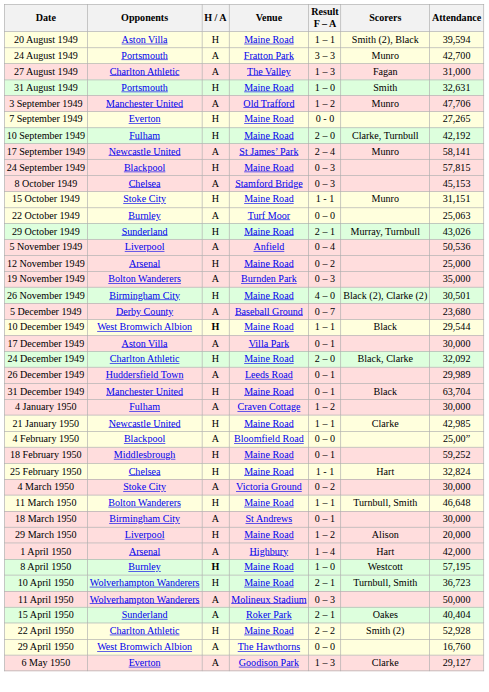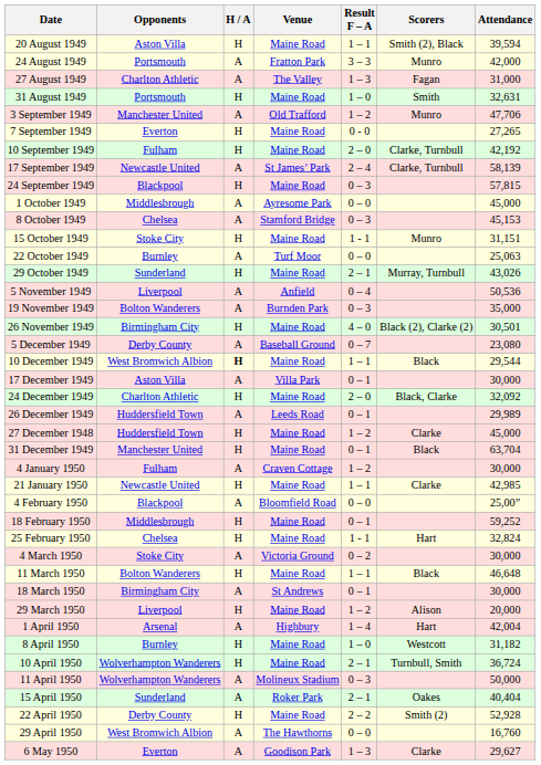 <table class="wikitable" style="text-align:center">
 <tr>
 <th>Date</th>
 <th>Opponents</th>
 <th>H / A</th>
 <th>Venue</th>
 <th>Result<br>F – A</th>
 <th>Scorers</th>
 <th>Attendance</th>
 </tr>
 <tr bgcolor="#ffffdd">
 <td>20 August 1949</td>
 <td><a href='#'>Aston Villa</a></td>
 <td>H</td>
 <td><a href='#'>Maine Road</a></td>
 <td>1 – 1</td>
 <td>Smith (2), Black</td>
 <td>39,594</td>
 </tr>
 <tr bgcolor="#ffffdd">
 <td>24 August 1949</td>
 <td><a href='#'>Portsmouth</a></td>
 <td>A</td>
 <td><a href='#'>Fratton Park</a></td>
 <td>3 – 3</td>
 <td>Munro</td>
-<td>42,700</td>
+<td>42,000</td>
 </tr>
 <tr bgcolor="#ffdddd">
 <td>27 August 1949</td>
 <td><a href='#'>Charlton Athletic</a></td>
 <td>A</td>
 <td><a href='#'>The Valley</a></td>
 <td>1 – 3</td>
 <td>Fagan</td>
 <td>31,000</td>
 </tr>
 <tr bgcolor="#ddffdd">
 <td>31 August 1949</td>
 <td><a href='#'>Portsmouth</a></td>
 <td>H</td>
 <td><a href='#'>Maine Road</a></td>
 <td>1 – 0</td>
 <td>Smith</td>
 <td>32,631</td>
 </tr>
 <tr bgcolor="#ffdddd">
 <td>3 September 1949</td>
 <td><a href='#'>Manchester United</a></td>
 <td>A</td>
 <td><a href='#'>Old Trafford</a></td>
 <td>1 – 2</td>
 <td>Munro</td>
 <td>47,706</td>
 </tr>
 <tr bgcolor="#ffffdd">
 <td>7 September 1949</td>
 <td><a href='#'>Everton</a></td>
 <td>H</td>
 <td><a href='#'>Maine Road</a></td>
 <td>0 - 0</td>
 <td></td>
 <td>27,265</td>
 </tr>
 <tr bgcolor="#ddffdd">
 <td>10 September 1949</td>
 <td><a href='#'>Fulham</a></td>
 <td>H</td>
 <td><a href='#'>Maine Road</a></td>
 <td>2 – 0</td>
 <td>Clarke, Turnbull</td>
 <td>42,192</td>
 </tr>
 <tr bgcolor="#ffdddd">
 <td>17 September 1949</td>
 <td><a href='#'>Newcastle United</a></td>
 <td>A</td>
 <td><a href='#'>St James’ Park</a></td>
 <td>2 – 4</td>
-<td>Munro</td>
-<td>58,141</td>
+<td>Clarke, Turnbull</td>
+<td>58,139</td>
 </tr>
 <tr bgcolor="#ffdddd">
 <td>24 September 1949</td>
 <td><a href='#'>Blackpool</a></td>
 <td>H</td>
 <td><a href='#'>Maine Road</a></td>
 <td>0 – 3</td>
 <td></td>
 <td>57,815</td>
+</tr>
+<tr bgcolor="#ffffdd">
+<td>1 October 1949</td>
+<td><a href='#'>Middlesbrough</a></td>
+<td>A</td>
+<td><a href='#'>Ayresome Park</a></td>
+<td>0 – 0</td>
+<td></td>
+<td>45,000</td>
 </tr>
 <tr bgcolor="#ffdddd">
 <td>8 October 1949</td>
 <td><a href='#'>Chelsea</a></td>
 <td>A</td>
 <td><a href='#'>Stamford Bridge</a></td>
 <td>0 – 3</td>
 <td></td>
 <td>45,153</td>
 </tr>
 <tr bgcolor="#ffffdd">
 <td>15 October 1949</td>
 <td><a href='#'>Stoke City</a></td>
 <td>H</td>
 <td><a href='#'>Maine Road</a></td>
 <td>1 - 1</td>
 <td>Munro</td>
 <td>31,151</td>
 </tr>
 <tr bgcolor="#ffffdd">
 <td>22 October 1949</td>
 <td><a href='#'>Burnley</a></td>
 <td>A</td>
 <td><a href='#'>Turf Moor</a></td>
 <td>0 – 0</td>
 <td></td>
 <td>25,063</td>
 </tr>
 <tr bgcolor="#ddffdd">
 <td>29 October 1949</td>
 <td><a href='#'>Sunderland</a></td>
 <td>H</td>
 <td><a href='#'>Maine Road</a></td>
 <td>2 – 1</td>
 <td>Murray, Turnbull</td>
 <td>43,026</td>
 </tr>
 <tr bgcolor="#ffdddd">
 <td>5 November 1949</td>
 <td><a href='#'>Liverpool</a></td>
 <td>A</td>
 <td><a href='#'>Anfield</a></td>
 <td>0 – 4</td>
 <td></td>
 <td>50,536</td>
 </tr>
 <tr bgcolor="#ffdddd">
-<td>12 November 1949</td>
-<td><a href='#'>Arsenal</a></td>
-<td>H</td>
-<td><a href='#'>Maine Road</a></td>
-<td>0 – 2</td>
-<td></td>
-<td>25,000</td>
-</tr>
-<tr bgcolor="#ffdddd">
 <td>19 November 1949</td>
 <td><a href='#'>Bolton Wanderers</a></td>
 <td>A</td>
 <td><a href='#'>Burnden Park</a></td>
 <td>0 – 3</td>
 <td></td>
 <td>35,000</td>
 </tr>
 <tr bgcolor="#ddffdd">
 <td>26 November 1949</td>
 <td><a href='#'>Birmingham City</a></td>
 <td>H</td>
 <td><a href='#'>Maine Road</a></td>
 <td>4 – 0</td>
 <td>Black (2), Clarke (2)</td>
 <td>30,501</td>
 </tr>
 <tr bgcolor="#ffdddd">
 <td>5 December 1949</td>
 <td><a href='#'>Derby County</a></td>
 <td>A</td>
 <td><a href='#'>Baseball Ground</a></td>
 <td>0 – 7</td>
 <td></td>
-<td>23,680</td>
+<td>23,080</td>
 </tr>
 <tr bgcolor="#ffffdd">
 <td>10 December 1949</td>
 <td><a href='#'>West Bromwich Albion</a></td>
 <td><strong>H</strong></td>
 <td><a href='#'>Maine Road</a></td>
 <td>1 – 1</td>
 <td>Black</td>
 <td>29,544</td>
 </tr>
 <tr bgcolor="#ffdddd">
 <td>17 December 1949</td>
 <td><a href='#'>Aston Villa</a></td>
 <td>A</td>
 <td><a href='#'>Villa Park</a></td>
 <td>0 – 1</td>
 <td></td>
 <td>30,000</td>
 </tr>
 <tr bgcolor="#ddffdd">
 <td>24 December 1949</td>
 <td><a href='#'>Charlton Athletic</a></td>
 <td>H</td>
 <td><a href='#'>Maine Road</a></td>
 <td>2 – 0</td>
 <td>Black, Clarke</td>
 <td>32,092</td>
 </tr>
 <tr bgcolor="#ffdddd">
 <td>26 December 1949</td>
 <td><a href='#'>Huddersfield Town</a></td>
 <td>A</td>
 <td><a href='#'>Leeds Road</a></td>
 <td>0 – 1</td>
 <td></td>
 <td>29,989</td>
+</tr>
+<tr bgcolor="#ffdddd">
+<td>27 December 1948</td>
+<td><a href='#'>Huddersfield Town</a></td>
+<td>H</td>
+<td><a href='#'>Maine Road</a></td>
+<td>1 – 2</td>
+<td>Clarke</td>
+<td>45,000</td>
 </tr>
 <tr bgcolor="#ffdddd">
 <td>31 December 1949</td>
 <td><a href='#'>Manchester United</a></td>
 <td>H</td>
 <td><a href='#'>Maine Road</a></td>
 <td>0 – 1</td>
 <td>Black</td>
 <td>63,704</td>
 </tr>
 <tr bgcolor="#ffdddd">
 <td>4 January 1950</td>
 <td><a href='#'>Fulham</a></td>
 <td>A</td>
 <td><a href='#'>Craven Cottage</a></td>
 <td>1 – 2</td>
 <td></td>
 <td>30,000</td>
 </tr>
 <tr bgcolor="#ffffdd">
 <td>21 January 1950</td>
 <td><a href='#'>Newcastle United</a></td>
 <td>H</td>
 <td><a href='#'>Maine Road</a></td>
 <td>1 – 1</td>
 <td>Clarke</td>
 <td>42,985</td>
 </tr>
 <tr bgcolor="#ffffdd">
 <td>4 February 1950</td>
 <td><a href='#'>Blackpool</a></td>
 <td>A</td>
 <td><a href='#'>Bloomfield Road</a></td>
 <td>0 – 0</td>
 <td></td>
 <td>25,00”</td>
 </tr>
 <tr bgcolor="#ffdddd">
 <td>18 February 1950</td>
 <td><a href='#'>Middlesbrough</a></td>
 <td>H</td>
 <td><a href='#'>Maine Road</a></td>
 <td>0 – 1</td>
 <td></td>
 <td>59,252</td>
 </tr>
 <tr bgcolor="#ffffdd">
 <td>25 February 1950</td>
 <td><a href='#'>Chelsea</a></td>
 <td>H</td>
 <td><a href='#'>Maine Road</a></td>
 <td>1 - 1</td>
 <td>Hart</td>
 <td>32,824</td>
 </tr>
 <tr bgcolor="#ffdddd">
 <td>4 March 1950</td>
 <td><a href='#'>Stoke City</a></td>
 <td>A</td>
 <td><a href='#'>Victoria Ground</a></td>
 <td>0 – 2</td>
 <td></td>
 <td>30,000</td>
 </tr>
 <tr bgcolor="#ffffdd">
 <td>11 March 1950</td>
 <td><a href='#'>Bolton Wanderers</a></td>
 <td>H</td>
 <td><a href='#'>Maine Road</a></td>
 <td>1 – 1</td>
-<td>Turnbull, Smith</td>
+<td>Black</td>
 <td>46,648</td>
 </tr>
 <tr bgcolor="#ffdddd">
 <td>18 March 1950</td>
 <td><a href='#'>Birmingham City</a></td>
 <td>A</td>
 <td><a href='#'>St Andrews</a></td>
 <td>0 – 1</td>
 <td></td>
 <td>30,000</td>
 </tr>
 <tr bgcolor="#ffdddd">
 <td>29 March 1950</td>
 <td><a href='#'>Liverpool</a></td>
 <td>H</td>
 <td><a href='#'>Maine Road</a></td>
 <td>1 – 2</td>
 <td>Alison</td>
 <td>20,000</td>
 </tr>
 <tr bgcolor="#ffdddd">
 <td>1 April 1950</td>
 <td><a href='#'>Arsenal</a></td>
 <td>A</td>
 <td><a href='#'>Highbury</a></td>
 <td>1 – 4</td>
 <td>Hart</td>
-<td>42,000</td>
+<td>42,004</td>
 </tr>
 <tr bgcolor="#ddffdd">
 <td>8 April 1950</td>
 <td><a href='#'>Burnley</a></td>
-<td><strong>H</strong></td>
+<td>H</td>
 <td><a href='#'>Maine Road</a></td>
 <td>1 – 0</td>
 <td>Westcott</td>
-<td>57,195</td>
+<td>31,182</td>
 </tr>
 <tr bgcolor="#ddffdd">
 <td>10 April 1950</td>
 <td><a href='#'>Wolverhampton Wanderers</a></td>
 <td>H</td>
 <td><a href='#'>Maine Road</a></td>
 <td>2 – 1</td>
 <td>Turnbull, Smith</td>
-<td>36,723</td>
+<td>36,724</td>
 </tr>
 <tr bgcolor="#ffdddd">
 <td>11 April 1950</td>
 <td><a href='#'>Wolverhampton Wanderers</a></td>
 <td>A</td>
 <td><a href='#'>Molineux Stadium</a></td>
 <td>0 – 3</td>
 <td></td>
 <td>50,000</td>
 </tr>
 <tr bgcolor="#ddffdd">
 <td>15 April 1950</td>
 <td><a href='#'>Sunderland</a></td>
 <td>A</td>
 <td><a href='#'>Roker Park</a></td>
 <td>2 – 1</td>
 <td>Oakes</td>
 <td>40,404</td>
 </tr>
 <tr bgcolor="#ffffdd">
 <td>22 April 1950</td>
-<td><a href='#'>Charlton Athletic</a></td>
+<td><a href='#'>Derby County</a></td>
 <td>H</td>
 <td><a href='#'>Maine Road</a></td>
 <td>2 – 2</td>
 <td>Smith (2)</td>
 <td>52,928</td>
 </tr>
 <tr bgcolor="#ffffdd">
 <td>29 April 1950</td>
 <td><a href='#'>West Bromwich Albion</a></td>
 <td>A</td>
 <td><a href='#'>The Hawthorns</a></td>
 <td>0 – 0</td>
 <td></td>
 <td>16,760</td>
 </tr>
 <tr bgcolor="#ffdddd">
 <td>6 May 1950</td>
 <td><a href='#'>Everton</a></td>
 <td>A</td>
 <td><a href='#'>Goodison Park</a></td>
 <td>1 – 3</td>
 <td>Clarke</td>
-<td>29,127</td>
+<td>29,627</td>
 </tr>
 </table>
